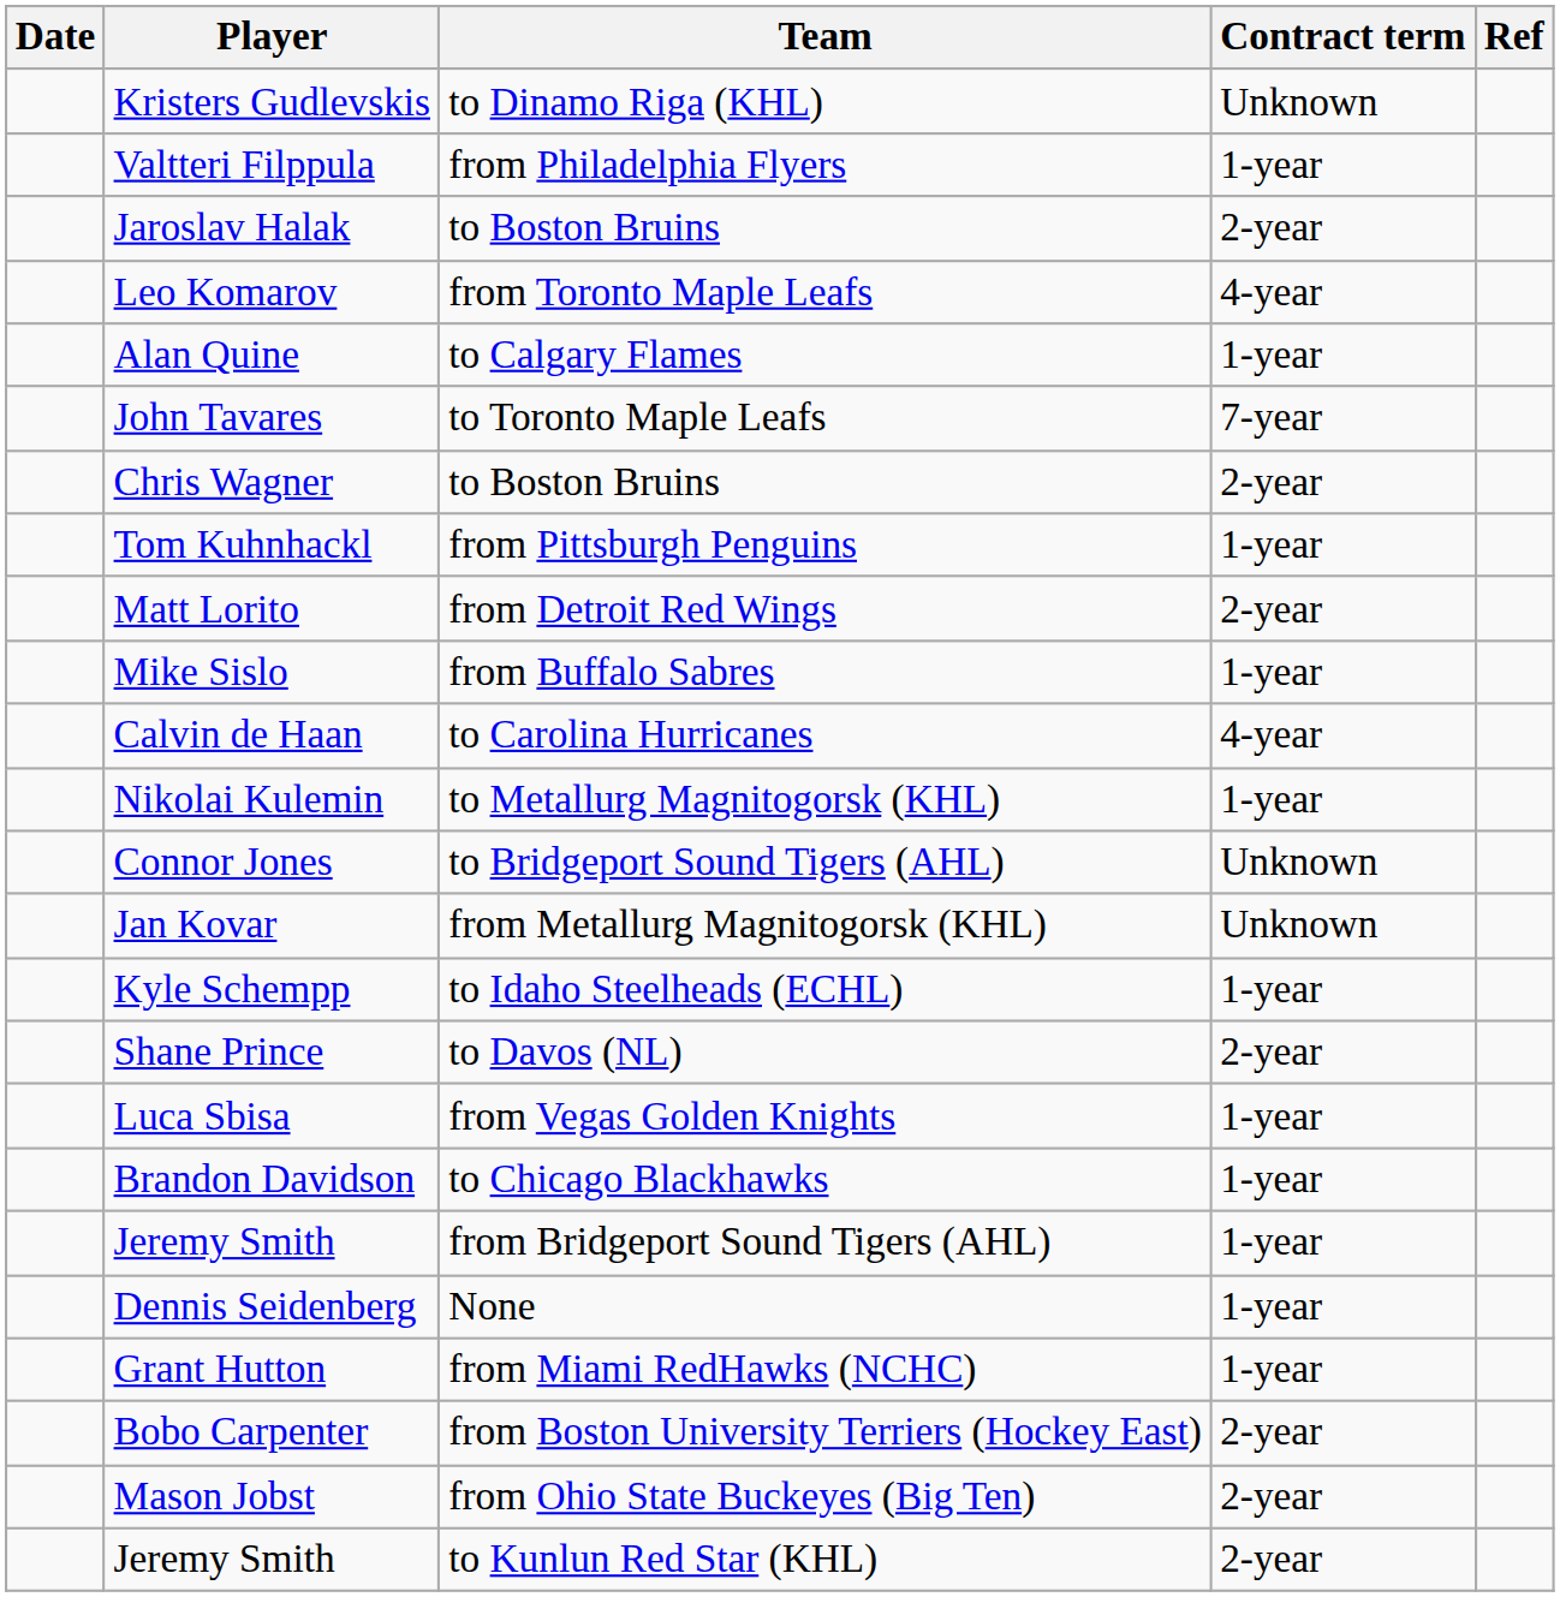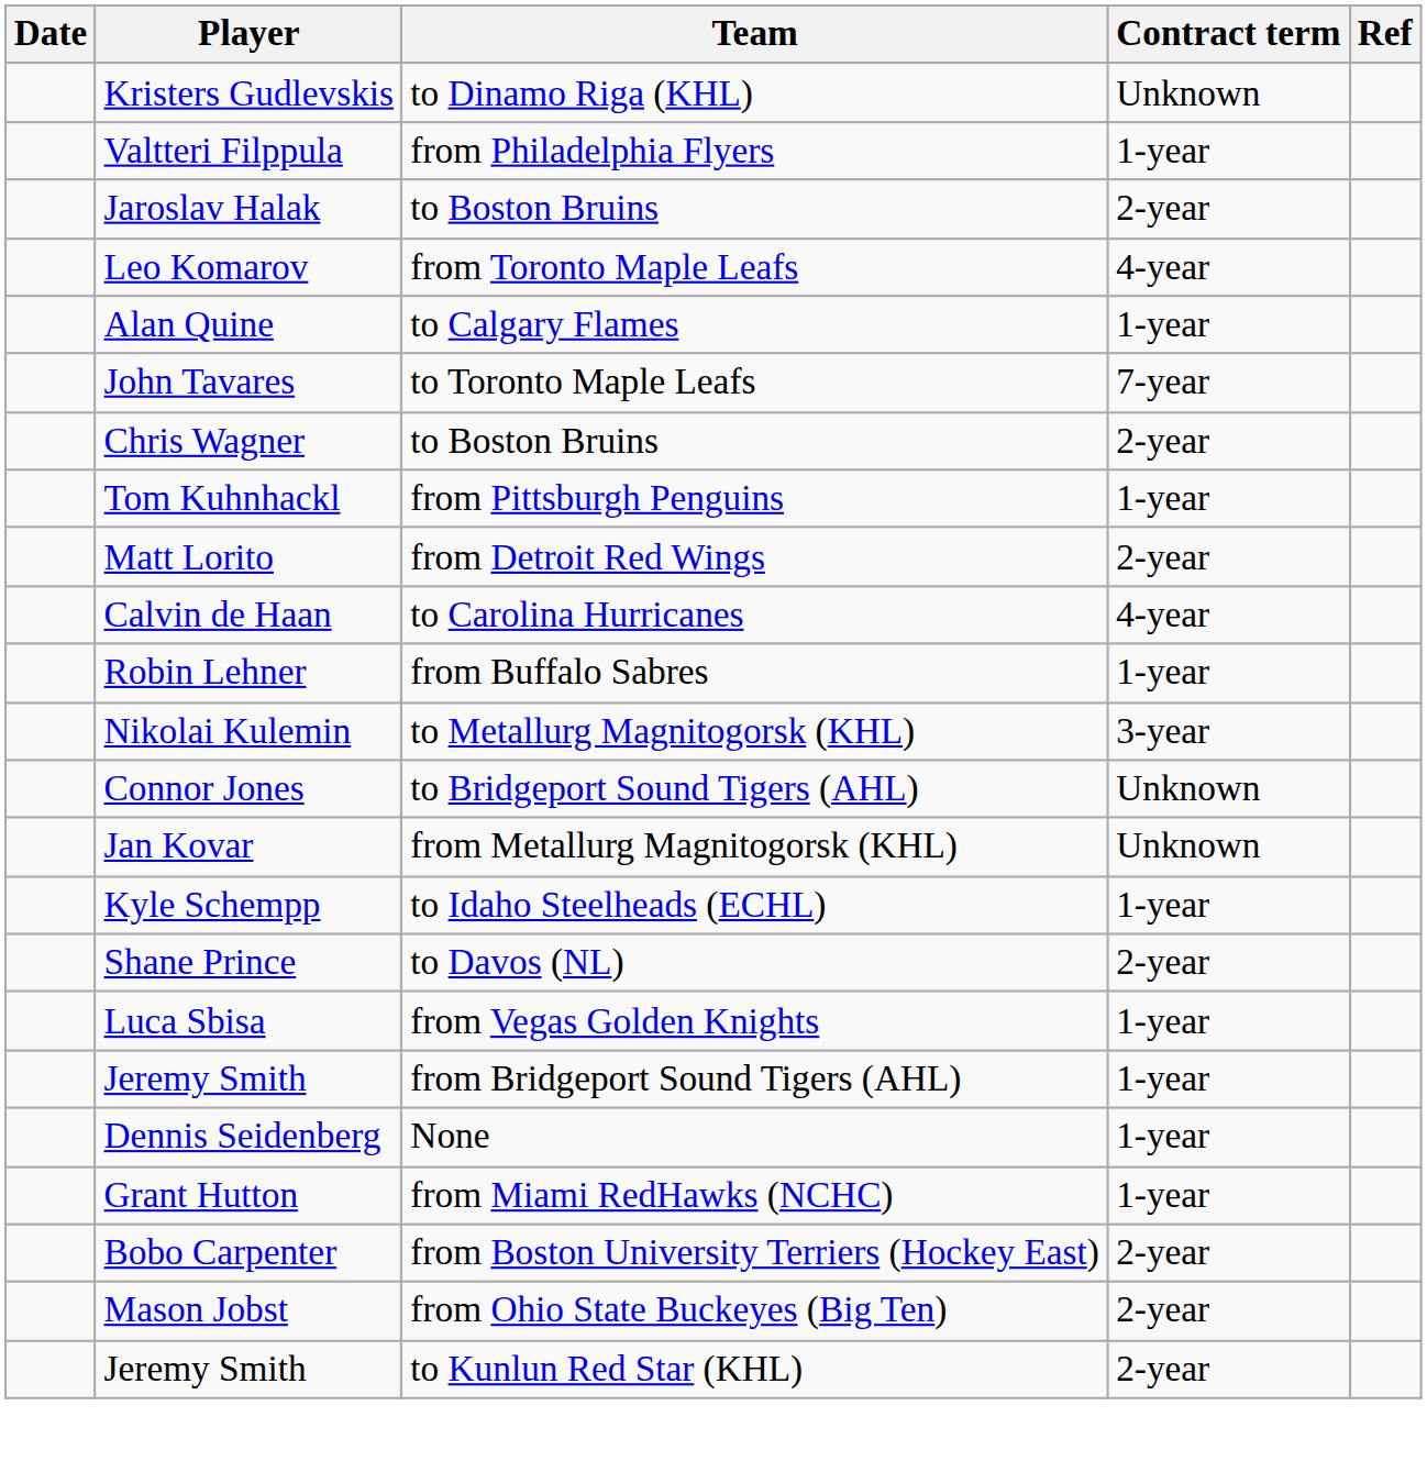 <table class="wikitable">
 <tr>
 <th>Date</th>
 <th>Player</th>
 <th>Team</th>
 <th>Contract term</th>
 <th>Ref</th>
 </tr>
 <tr>
 <td></td>
 <td><a href='#'>Kristers Gudlevskis</a></td>
 <td>to <a href='#'>Dinamo Riga</a> (<a href='#'>KHL</a>)</td>
 <td>Unknown</td>
 <td></td>
 </tr>
 <tr>
 <td></td>
 <td><a href='#'>Valtteri Filppula</a></td>
 <td>from <a href='#'>Philadelphia Flyers</a></td>
 <td>1-year</td>
 <td></td>
 </tr>
 <tr>
 <td></td>
 <td><a href='#'>Jaroslav Halak</a></td>
 <td>to <a href='#'>Boston Bruins</a></td>
 <td>2-year</td>
 <td></td>
 </tr>
 <tr>
 <td></td>
 <td><a href='#'>Leo Komarov</a></td>
 <td>from <a href='#'>Toronto Maple Leafs</a></td>
 <td>4-year</td>
 <td></td>
 </tr>
 <tr>
 <td></td>
 <td><a href='#'>Alan Quine</a></td>
 <td>to <a href='#'>Calgary Flames</a></td>
 <td>1-year</td>
 <td></td>
 </tr>
 <tr>
 <td></td>
 <td><a href='#'>John Tavares</a></td>
 <td>to Toronto Maple Leafs</td>
 <td>7-year</td>
 <td></td>
 </tr>
 <tr>
 <td></td>
 <td><a href='#'>Chris Wagner</a></td>
 <td>to Boston Bruins</td>
 <td>2-year</td>
 <td></td>
 </tr>
 <tr>
 <td></td>
 <td><a href='#'>Tom Kuhnhackl</a></td>
 <td>from <a href='#'>Pittsburgh Penguins</a></td>
 <td>1-year</td>
 <td></td>
 </tr>
 <tr>
 <td></td>
 <td><a href='#'>Matt Lorito</a></td>
 <td>from <a href='#'>Detroit Red Wings</a></td>
 <td>2-year</td>
 <td></td>
 </tr>
 <tr>
 <td></td>
-<td><a href='#'>Mike Sislo</a></td>
-<td>from <a href='#'>Buffalo Sabres</a></td>
-<td>1-year</td>
-<td></td>
-</tr>
-<tr>
-<td></td>
 <td><a href='#'>Calvin de Haan</a></td>
 <td>to <a href='#'>Carolina Hurricanes</a></td>
 <td>4-year</td>
 <td></td>
 </tr>
 <tr>
 <td></td>
+<td><a href='#'>Robin Lehner</a></td>
+<td>from Buffalo Sabres</td>
+<td>1-year</td>
+<td></td>
+</tr>
+<tr>
+<td></td>
 <td><a href='#'>Nikolai Kulemin</a></td>
 <td>to <a href='#'>Metallurg Magnitogorsk</a> (<a href='#'>KHL</a>)</td>
-<td>1-year</td>
+<td>3-year</td>
 <td></td>
 </tr>
 <tr>
 <td></td>
 <td><a href='#'>Connor Jones</a></td>
 <td>to <a href='#'>Bridgeport Sound Tigers</a> (<a href='#'>AHL</a>)</td>
 <td>Unknown</td>
 <td></td>
 </tr>
 <tr>
 <td></td>
 <td><a href='#'>Jan Kovar</a></td>
 <td>from Metallurg Magnitogorsk (KHL)</td>
 <td>Unknown</td>
 <td></td>
 </tr>
 <tr>
 <td></td>
 <td><a href='#'>Kyle Schempp</a></td>
 <td>to <a href='#'>Idaho Steelheads</a> (<a href='#'>ECHL</a>)</td>
 <td>1-year</td>
 <td></td>
 </tr>
 <tr>
 <td></td>
 <td><a href='#'>Shane Prince</a></td>
 <td>to <a href='#'>Davos</a> (<a href='#'>NL</a>)</td>
 <td>2-year</td>
 <td></td>
 </tr>
 <tr>
 <td></td>
 <td><a href='#'>Luca Sbisa</a></td>
 <td>from <a href='#'>Vegas Golden Knights</a></td>
-<td>1-year</td>
-<td></td>
-</tr>
-<tr>
-<td></td>
-<td><a href='#'>Brandon Davidson</a></td>
-<td>to <a href='#'>Chicago Blackhawks</a></td>
 <td>1-year</td>
 <td></td>
 </tr>
 <tr>
 <td></td>
 <td><a href='#'>Jeremy Smith</a></td>
 <td>from Bridgeport Sound Tigers (AHL)</td>
 <td>1-year</td>
 <td></td>
 </tr>
 <tr>
 <td></td>
 <td><a href='#'>Dennis Seidenberg</a></td>
 <td>None</td>
 <td>1-year</td>
 <td></td>
 </tr>
 <tr>
 <td></td>
 <td><a href='#'>Grant Hutton</a></td>
 <td>from <a href='#'>Miami RedHawks</a> (<a href='#'>NCHC</a>)</td>
 <td>1-year</td>
 <td></td>
 </tr>
 <tr>
 <td></td>
 <td><a href='#'>Bobo Carpenter</a></td>
 <td>from <a href='#'>Boston University Terriers</a> (<a href='#'>Hockey East</a>)</td>
 <td>2-year</td>
 <td></td>
 </tr>
 <tr>
 <td></td>
 <td><a href='#'>Mason Jobst</a></td>
 <td>from <a href='#'>Ohio State Buckeyes</a> (<a href='#'>Big Ten</a>)</td>
 <td>2-year</td>
 <td></td>
 </tr>
 <tr>
 <td></td>
 <td>Jeremy Smith</td>
 <td>to <a href='#'>Kunlun Red Star</a> (KHL)</td>
 <td>2-year</td>
 <td></td>
 </tr>
 </table>
